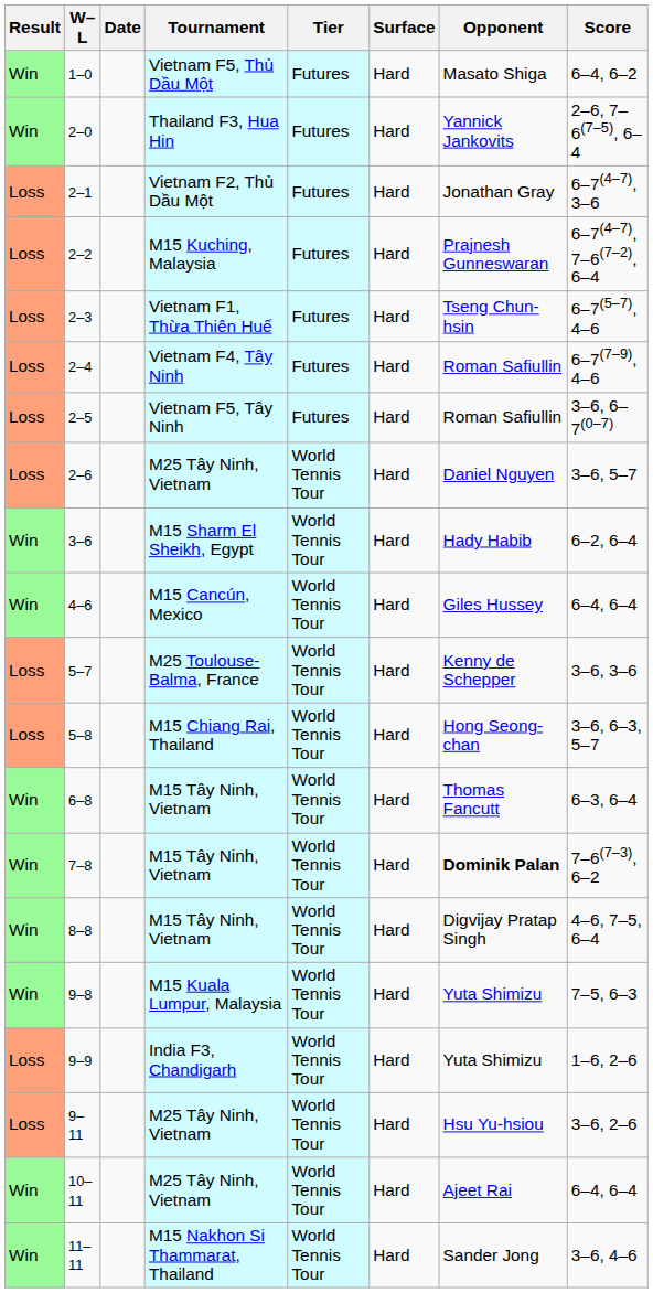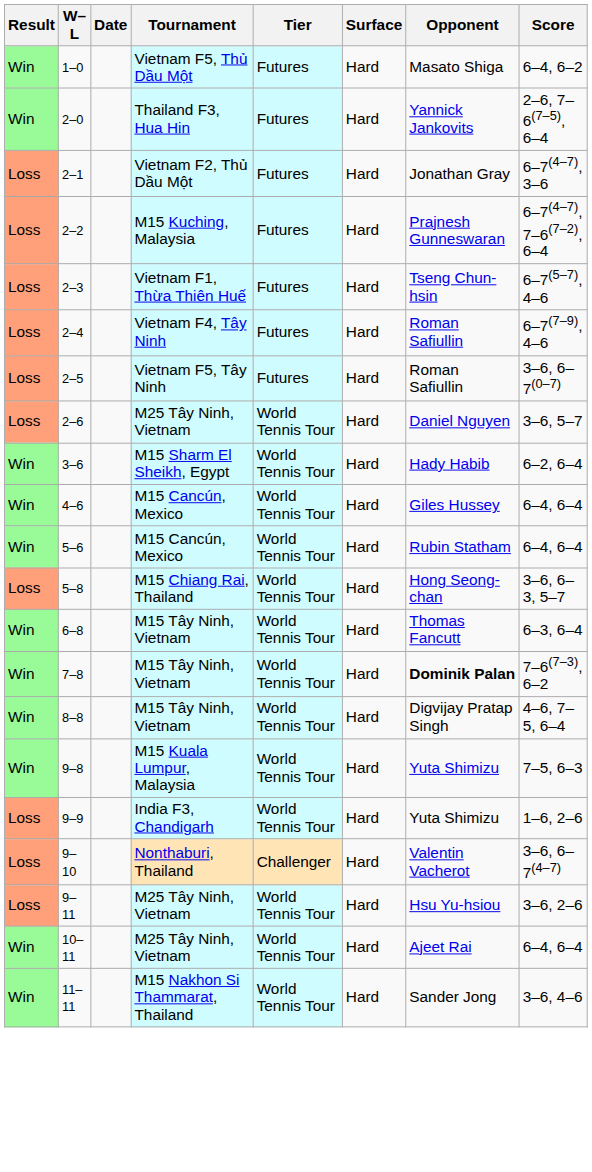 <table class="sortable wikitable">
 <tr>
 <th>Result</th>
 <th>W–L</th>
 <th>Date</th>
 <th>Tournament</th>
 <th>Tier</th>
 <th>Surface</th>
 <th>Opponent</th>
 <th class="unsortable">Score</th>
 </tr>
 <tr>
 <td bgcolor=98FB98>Win</td>
 <td><small>1–0</small></td>
 <td></td>
 <td style="background:#cffcff;">Vietnam F5, <a href='#'>Thủ Dầu Một</a></td>
 <td style="background:#cffcff;">Futures</td>
 <td>Hard</td>
 <td> Masato Shiga</td>
 <td>6–4, 6–2</td>
 </tr>
 <tr>
 <td bgcolor=98FB98>Win</td>
 <td><small>2–0</small></td>
 <td></td>
 <td style="background:#cffcff;">Thailand F3, <a href='#'>Hua Hin</a></td>
 <td style="background:#cffcff;">Futures</td>
 <td>Hard</td>
 <td> <a href='#'>Yannick Jankovits</a></td>
 <td>2–6, 7–6<sup>(7–5)</sup>, 6–4</td>
 </tr>
 <tr>
 <td bgcolor=FFA07A>Loss</td>
 <td><small>2–1</small></td>
 <td></td>
 <td style="background:#cffcff;">Vietnam F2, Thủ Dầu Một</td>
 <td style="background:#cffcff;">Futures</td>
 <td>Hard</td>
 <td> Jonathan Gray</td>
 <td>6–7<sup>(4–7)</sup>, 3–6</td>
 </tr>
 <tr>
 <td bgcolor=FFA07A>Loss</td>
 <td><small>2–2</small></td>
 <td></td>
 <td style="background:#cffcff;">M15 <a href='#'>Kuching</a>, Malaysia</td>
 <td style="background:#cffcff;">Futures</td>
 <td>Hard</td>
 <td> <a href='#'>Prajnesh Gunneswaran</a></td>
 <td>6–7<sup>(4–7)</sup>, 7–6<sup>(7–2)</sup>, 6–4</td>
 </tr>
 <tr>
 <td bgcolor=FFA07A>Loss</td>
 <td><small>2–3</small></td>
 <td></td>
 <td style="background:#cffcff;">Vietnam F1, <a href='#'>Thừa Thiên Huế</a></td>
 <td style="background:#cffcff;">Futures</td>
 <td>Hard</td>
 <td> <a href='#'>Tseng Chun-hsin</a></td>
 <td>6–7<sup>(5–7)</sup>, 4–6</td>
 </tr>
 <tr>
 <td bgcolor=FFA07A>Loss</td>
 <td><small>2–4</small></td>
 <td></td>
 <td style="background:#cffcff;">Vietnam F4, <a href='#'>Tây Ninh</a></td>
 <td style="background:#cffcff;">Futures</td>
 <td>Hard</td>
 <td> <a href='#'>Roman Safiullin</a></td>
 <td>6–7<sup>(7–9)</sup>, 4–6</td>
 </tr>
 <tr>
 <td bgcolor=FFA07A>Loss</td>
 <td><small>2–5</small></td>
 <td></td>
 <td style="background:#cffcff;">Vietnam F5, Tây Ninh</td>
 <td style="background:#cffcff;">Futures</td>
 <td>Hard</td>
 <td> Roman Safiullin</td>
 <td>3–6, 6–7<sup>(0–7)</sup></td>
 </tr>
 <tr>
 <td bgcolor=FFA07A>Loss</td>
 <td><small>2–6</small></td>
 <td></td>
 <td style="background:#cffcff;">M25 Tây Ninh, Vietnam</td>
 <td style="background:#cffcff;">World Tennis Tour</td>
 <td>Hard</td>
 <td> <a href='#'>Daniel Nguyen</a></td>
 <td>3–6, 5–7</td>
 </tr>
 <tr>
 <td bgcolor=98FB98>Win</td>
 <td><small>3–6</small></td>
 <td></td>
 <td style="background:#cffcff;">M15 <a href='#'>Sharm El Sheikh</a>, Egypt</td>
 <td style="background:#cffcff;">World Tennis Tour</td>
 <td>Hard</td>
 <td> <a href='#'>Hady Habib</a></td>
 <td>6–2, 6–4</td>
 </tr>
 <tr>
 <td bgcolor=98FB98>Win</td>
 <td><small>4–6</small></td>
 <td></td>
 <td style="background:#cffcff;">M15 <a href='#'>Cancún</a>, Mexico</td>
 <td style="background:#cffcff;">World Tennis Tour</td>
 <td>Hard</td>
 <td> <a href='#'>Giles Hussey</a></td>
 <td>6–4, 6–4</td>
 </tr>
 <tr>
-<td bgcolor=FFA07A>Loss</td>
-<td><small>5–7</small></td>
+<td bgcolor=98FB98>Win</td>
+<td><small>5–6</small></td>
 <td></td>
-<td style="background:#cffcff;">M25 <a href='#'>Toulouse-Balma</a>, France</td>
+<td style="background:#cffcff;">M15 Cancún, Mexico</td>
 <td style="background:#cffcff;">World Tennis Tour</td>
 <td>Hard</td>
-<td> <a href='#'>Kenny de Schepper</a></td>
-<td>3–6, 3–6</td>
+<td> <a href='#'>Rubin Statham</a></td>
+<td>6–4, 6–4</td>
 </tr>
 <tr>
 <td bgcolor=FFA07A>Loss</td>
 <td><small>5–8</small></td>
 <td></td>
 <td style="background:#cffcff;">M15 <a href='#'>Chiang Rai</a>, Thailand</td>
 <td style="background:#cffcff;">World Tennis Tour</td>
 <td>Hard</td>
 <td> <a href='#'>Hong Seong-chan</a></td>
 <td>3–6, 6–3, 5–7</td>
 </tr>
 <tr>
 <td bgcolor=98FB98>Win</td>
 <td><small>6–8</small></td>
 <td></td>
 <td style="background:#cffcff;">M15 Tây Ninh, Vietnam</td>
 <td style="background:#cffcff;">World Tennis Tour</td>
 <td>Hard</td>
 <td> <a href='#'>Thomas Fancutt</a></td>
 <td>6–3, 6–4</td>
 </tr>
 <tr>
 <td bgcolor=98FB98>Win</td>
 <td><small>7–8</small></td>
 <td></td>
 <td style="background:#cffcff;">M15 Tây Ninh, Vietnam</td>
 <td style="background:#cffcff;">World Tennis Tour</td>
 <td>Hard</td>
 <td><strong> Dominik Palan</strong></td>
 <td>7–6<sup>(7–3)</sup>, 6–2</td>
 </tr>
 <tr>
 <td bgcolor=98FB98>Win</td>
 <td><small>8–8</small></td>
 <td></td>
 <td style="background:#cffcff;">M15 Tây Ninh, Vietnam</td>
 <td style="background:#cffcff;">World Tennis Tour</td>
 <td>Hard</td>
 <td> Digvijay Pratap Singh</td>
 <td>4–6, 7–5, 6–4</td>
 </tr>
 <tr>
 <td bgcolor=98FB98>Win</td>
 <td><small>9–8</small></td>
 <td></td>
 <td style="background:#cffcff;">M15 <a href='#'>Kuala Lumpur</a>, Malaysia</td>
 <td style="background:#cffcff;">World Tennis Tour</td>
 <td>Hard</td>
 <td> <a href='#'>Yuta Shimizu</a></td>
 <td>7–5, 6–3</td>
 </tr>
 <tr>
 <td bgcolor=FFA07A>Loss</td>
 <td><small>9–9</small></td>
 <td></td>
 <td style="background:#cffcff;">India F3, <a href='#'>Chandigarh</a></td>
 <td style="background:#cffcff;">World Tennis Tour</td>
 <td>Hard</td>
 <td> Yuta Shimizu</td>
 <td>1–6, 2–6</td>
 </tr>
 <tr>
 <td bgcolor=FFA07A>Loss</td>
+<td><small>9–10</small></td>
+<td><a href='#'></a></td>
+<td style="background:moccasin;"><a href='#'>Nonthaburi</a>, Thailand</td>
+<td style="background:moccasin;">Challenger</td>
+<td>Hard</td>
+<td> <a href='#'>Valentin Vacherot</a></td>
+<td>3–6, 6–7<sup>(4–7)</sup></td>
+</tr>
+<tr>
+<td bgcolor=FFA07A>Loss</td>
 <td><small>9–11</small></td>
 <td></td>
 <td style="background:#cffcff;">M25 Tây Ninh, Vietnam</td>
 <td style="background:#cffcff;">World Tennis Tour</td>
 <td>Hard</td>
 <td> <a href='#'>Hsu Yu-hsiou</a></td>
 <td>3–6, 2–6</td>
 </tr>
 <tr>
 <td bgcolor=98FB98>Win</td>
 <td><small>10–11</small></td>
 <td></td>
 <td style="background:#cffcff;">M25 Tây Ninh, Vietnam</td>
 <td style="background:#cffcff;">World Tennis Tour</td>
 <td>Hard</td>
 <td> <a href='#'>Ajeet Rai</a></td>
 <td>6–4, 6–4</td>
 </tr>
 <tr>
 <td bgcolor=98FB98>Win</td>
 <td><small>11–11</small></td>
 <td></td>
 <td style="background:#cffcff;">M15 <a href='#'>Nakhon Si Thammarat</a>, Thailand</td>
 <td style="background:#cffcff;">World Tennis Tour</td>
 <td>Hard</td>
 <td> Sander Jong</td>
 <td>3–6, 4–6</td>
 </tr>
 </table>
